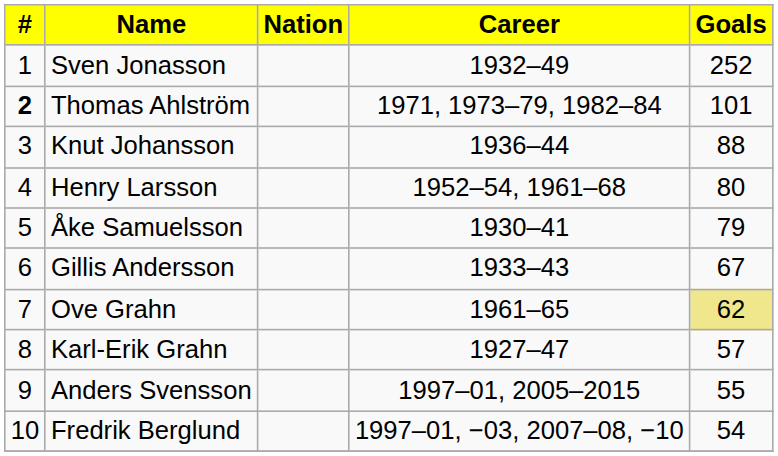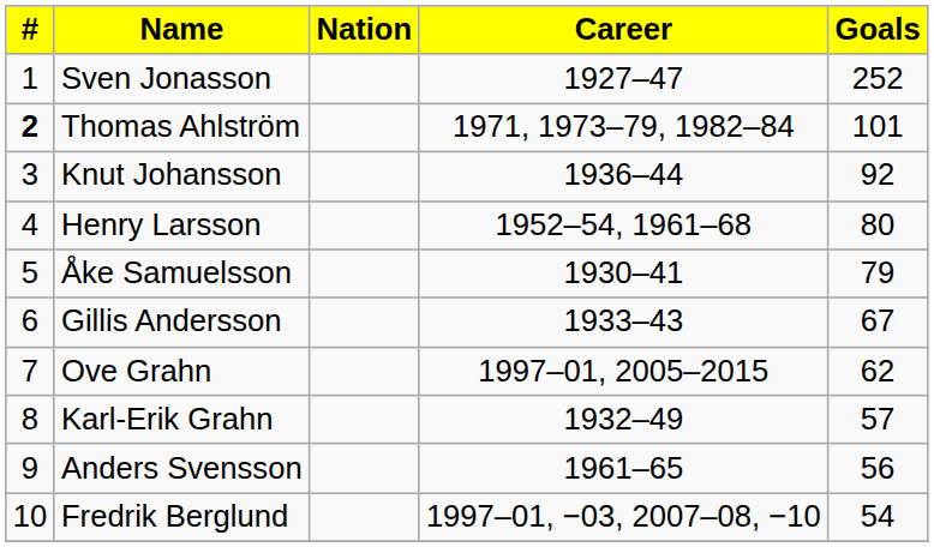 <table class="wikitable sortable" style="text-align:center;">
 <tr>
 <th style="background:#FFFF00; color:#000000;" scope="col">#</th>
 <th style="background:#FFFF00; color:#000000;" scope="col">Name</th>
 <th style="background:#FFFF00; color:#000000;" scope="col">Nation</th>
 <th style="background:#FFFF00; color:#000000;" scope="col">Career</th>
 <th style="background:#FFFF00; color:#000000;" scope="col">Goals</th>
 </tr>
 <tr>
 <td>1</td>
 <td align="left">Sven Jonasson</td>
 <td align="left"></td>
-<td>1932–49</td>
+<td>1927–47</td>
 <td>252</td>
 </tr>
 <tr>
 <td><strong>2</strong></td>
 <td align="left">Thomas Ahlström</td>
 <td align="left"></td>
 <td>1971, 1973–79, 1982–84</td>
 <td>101</td>
 </tr>
 <tr>
 <td>3</td>
 <td align="left">Knut Johansson</td>
 <td align="left"></td>
 <td>1936–44</td>
-<td>88</td>
+<td>92</td>
 </tr>
 <tr>
 <td>4</td>
 <td align="left">Henry Larsson</td>
 <td align="left"></td>
 <td>1952–54, 1961–68</td>
 <td>80</td>
 </tr>
 <tr>
 <td>5</td>
 <td align="left">Åke Samuelsson</td>
 <td align="left"></td>
 <td>1930–41</td>
 <td>79</td>
 </tr>
 <tr>
 <td>6</td>
 <td align="left">Gillis Andersson</td>
 <td align="left"></td>
 <td>1933–43</td>
 <td>67</td>
 </tr>
 <tr>
 <td>7</td>
 <td align="left">Ove Grahn</td>
 <td align="left"></td>
-<td>1961–65</td>
-<td style="background: khaki;">62</td>
+<td>1997–01, 2005–2015</td>
+<td>62</td>
 </tr>
 <tr>
 <td>8</td>
 <td align="left">Karl-Erik Grahn</td>
 <td align="left"></td>
-<td>1927–47</td>
+<td>1932–49</td>
 <td>57</td>
 </tr>
 <tr>
 <td>9</td>
 <td align="left">Anders Svensson</td>
 <td align="left"></td>
-<td>1997–01, 2005–2015</td>
-<td>55</td>
+<td>1961–65</td>
+<td>56</td>
 </tr>
 <tr>
 <td>10</td>
 <td align="left">Fredrik Berglund</td>
 <td align="left"></td>
 <td>1997–01, −03, 2007–08, −10</td>
 <td>54</td>
 </tr>
 <tr>
 </tr>
 </table>
